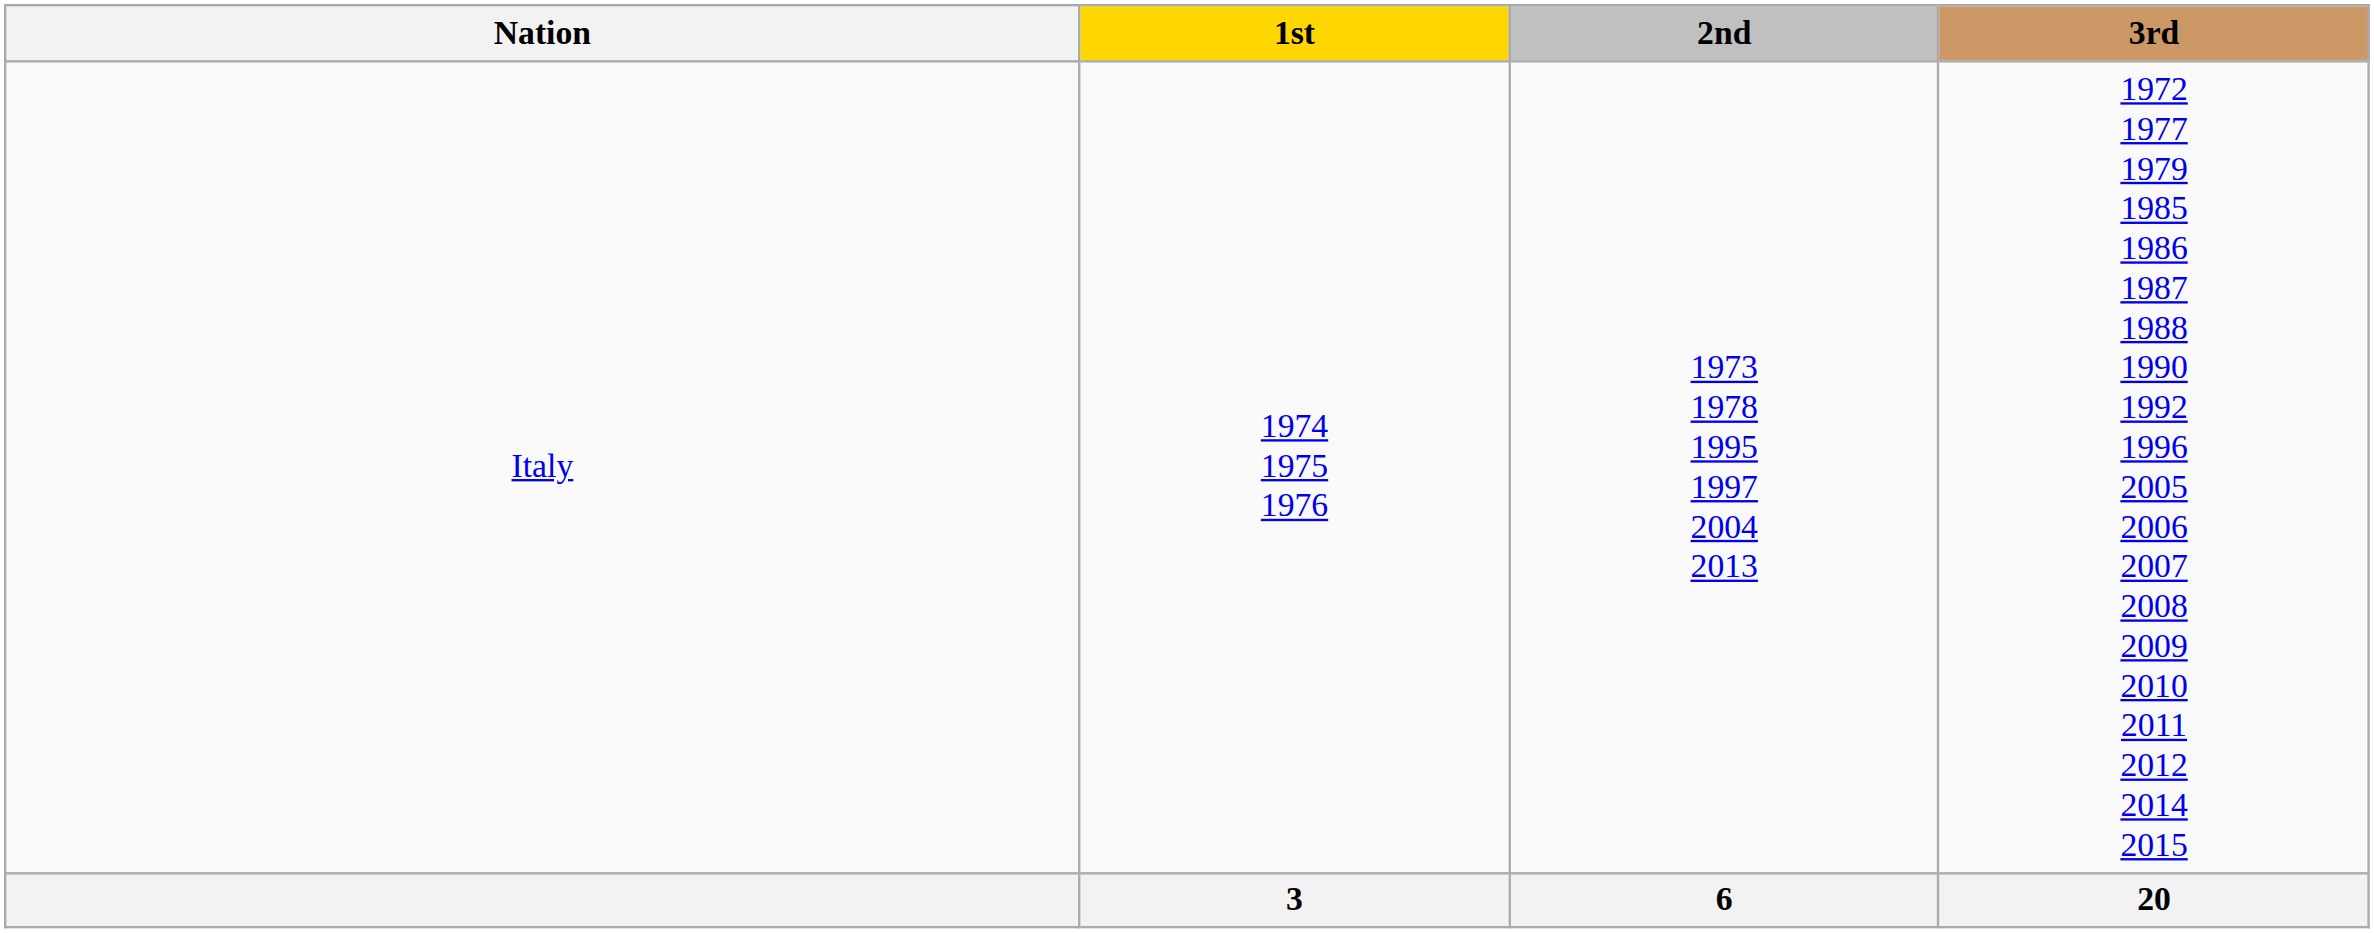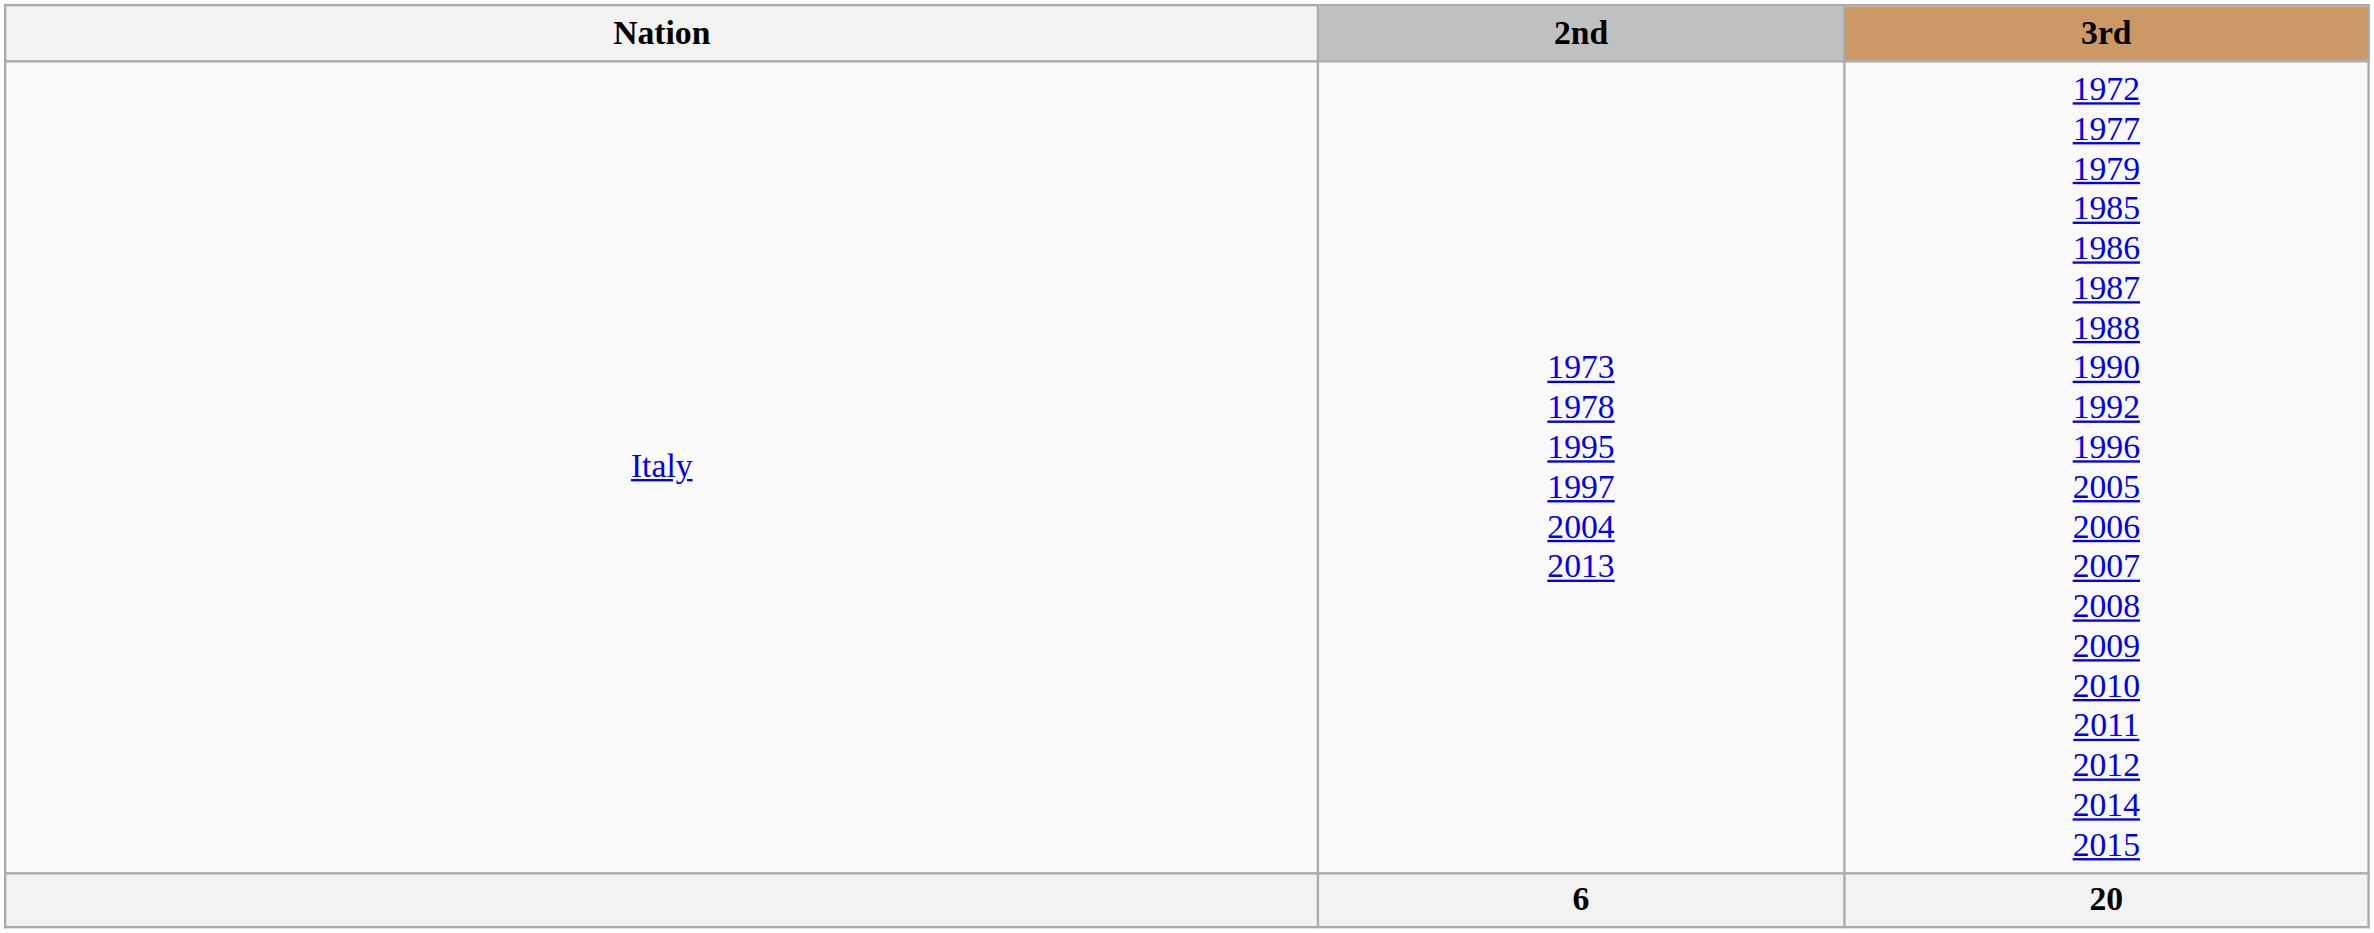 <table class="wikitable" width=80% style="font-size:90%; text-align:center;">
 <tr>
 <th style=width:20%>Nation</th>
-<th style="background:gold; width:8%">1st</th>
 <th style="background:silver; width:8%">2nd</th>
 <th style="background:#cc9966; width:8%">3rd</th>
 </tr>
 <tr>
 <td><a href='#'>Italy</a></td>
-<td><a href='#'>1974</a><br><a href='#'>1975</a><br><a href='#'>1976</a><br></td>
 <td><a href='#'>1973</a><br><a href='#'>1978</a><br><a href='#'>1995</a><br><a href='#'>1997</a><br><a href='#'>2004</a><br><a href='#'>2013</a></td>
 <td><a href='#'>1972</a><br><a href='#'>1977</a><br><a href='#'>1979</a><br><a href='#'>1985</a><br><a href='#'>1986</a><br><a href='#'>1987</a><br><a href='#'>1988</a><br><a href='#'>1990</a><br><a href='#'>1992</a><br><a href='#'>1996</a><br><a href='#'>2005</a><br><a href='#'>2006</a><br><a href='#'>2007</a><br><a href='#'>2008</a><br><a href='#'>2009</a><br><a href='#'>2010</a><br><a href='#'>2011</a><br><a href='#'>2012</a><br><a href='#'>2014</a><br><a href='#'>2015</a></td>
 </tr>
 <tr>
 <th></th>
-<th>3</th>
 <th>6</th>
 <th>20</th>
 </tr>
 </table>
